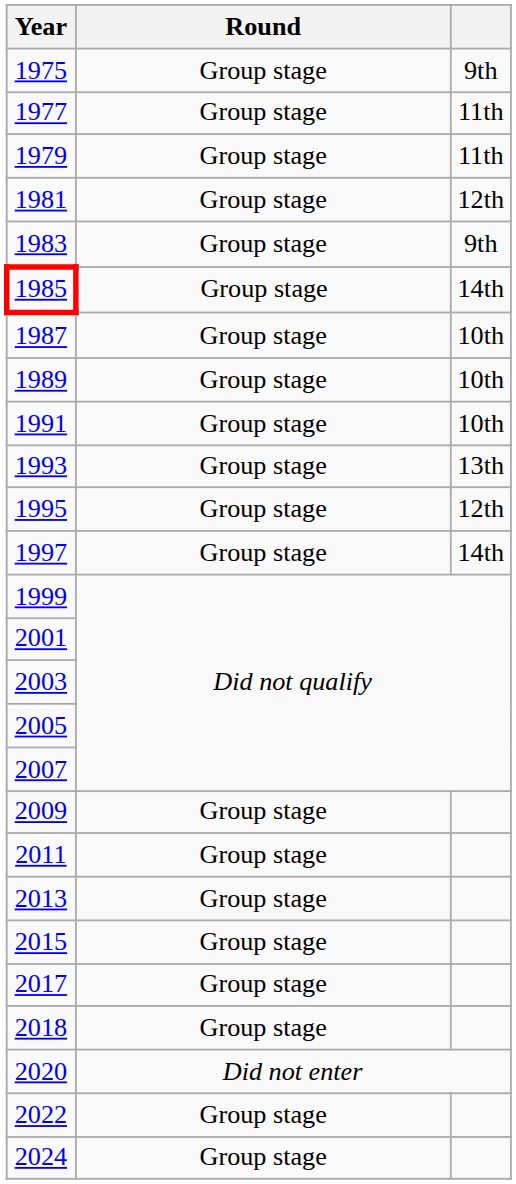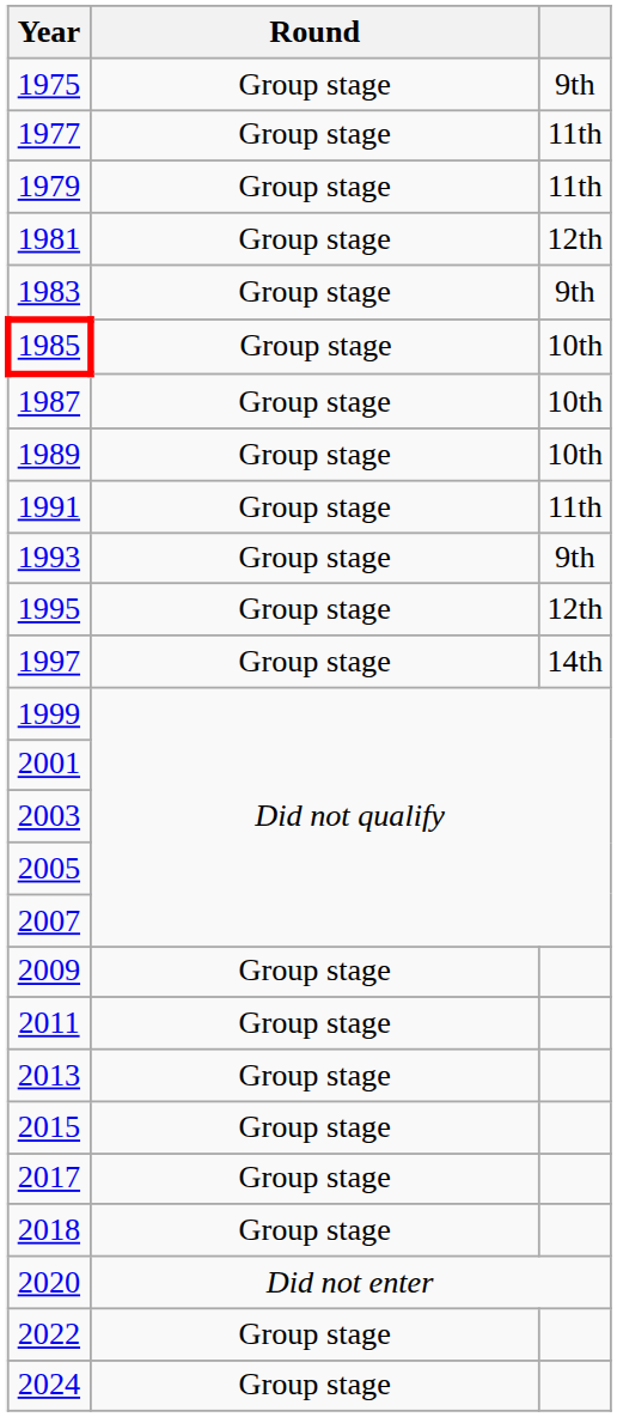 <table class="wikitable" style="text-align: center; font-size:90%">
 <tr>
 <th>Year</th>
 <th style="width:200px">Round</th>
 <th></th>
 </tr>
 <tr>
 <td><a href='#'>1975</a></td>
 <td>Group stage</td>
 <td>9th</td>
 </tr>
 <tr>
 <td><a href='#'>1977</a></td>
 <td>Group stage</td>
 <td>11th</td>
 </tr>
 <tr>
 <td><a href='#'>1979</a></td>
 <td>Group stage</td>
 <td>11th</td>
 </tr>
 <tr>
 <td><a href='#'>1981</a></td>
 <td>Group stage</td>
 <td>12th</td>
 </tr>
 <tr>
 <td><a href='#'>1983</a></td>
 <td>Group stage</td>
 <td>9th</td>
 </tr>
 <tr>
 <td style="border: 3px solid red"><a href='#'>1985</a></td>
 <td>Group stage</td>
-<td>14th</td>
+<td>10th</td>
 </tr>
 <tr>
 <td><a href='#'>1987</a></td>
 <td>Group stage</td>
 <td>10th</td>
 </tr>
 <tr>
 <td><a href='#'>1989</a></td>
 <td>Group stage</td>
 <td>10th</td>
 </tr>
 <tr>
 <td><a href='#'>1991</a></td>
 <td>Group stage</td>
-<td>10th</td>
+<td>11th</td>
 </tr>
 <tr>
 <td><a href='#'>1993</a></td>
 <td>Group stage</td>
-<td>13th</td>
+<td>9th</td>
 </tr>
 <tr>
 <td><a href='#'>1995</a></td>
 <td>Group stage</td>
 <td>12th</td>
 </tr>
 <tr>
 <td><a href='#'>1997</a></td>
 <td>Group stage</td>
 <td>14th</td>
 </tr>
 <tr>
 <td><a href='#'>1999</a></td>
 <td colspan="2" rowspan="5"><em>Did not qualify</em></td>
 </tr>
 <tr>
 <td><a href='#'>2001</a></td>
 </tr>
 <tr>
 <td><a href='#'>2003</a></td>
 </tr>
 <tr>
 <td><a href='#'>2005</a></td>
 </tr>
 <tr>
 <td><a href='#'>2007</a></td>
 </tr>
 <tr>
 <td><a href='#'>2009</a></td>
 <td>Group stage</td>
 <td></td>
 </tr>
 <tr>
 <td><a href='#'>2011</a></td>
 <td>Group stage</td>
 <td></td>
 </tr>
 <tr>
 <td><a href='#'>2013</a></td>
 <td>Group stage</td>
 <td></td>
 </tr>
 <tr>
 <td><a href='#'>2015</a></td>
 <td>Group stage</td>
 <td></td>
 </tr>
 <tr>
 <td><a href='#'>2017</a></td>
 <td>Group stage</td>
 <td></td>
 </tr>
 <tr>
 <td><a href='#'>2018</a></td>
 <td>Group stage</td>
 <td></td>
 </tr>
 <tr>
 <td><a href='#'>2020</a></td>
 <td colspan="2"><em>Did not enter</em></td>
 </tr>
 <tr>
 <td><a href='#'>2022</a></td>
 <td>Group stage</td>
 <td></td>
 </tr>
 <tr>
 <td><a href='#'>2024</a></td>
 <td>Group stage</td>
 <td></td>
 </tr>
 </table>
